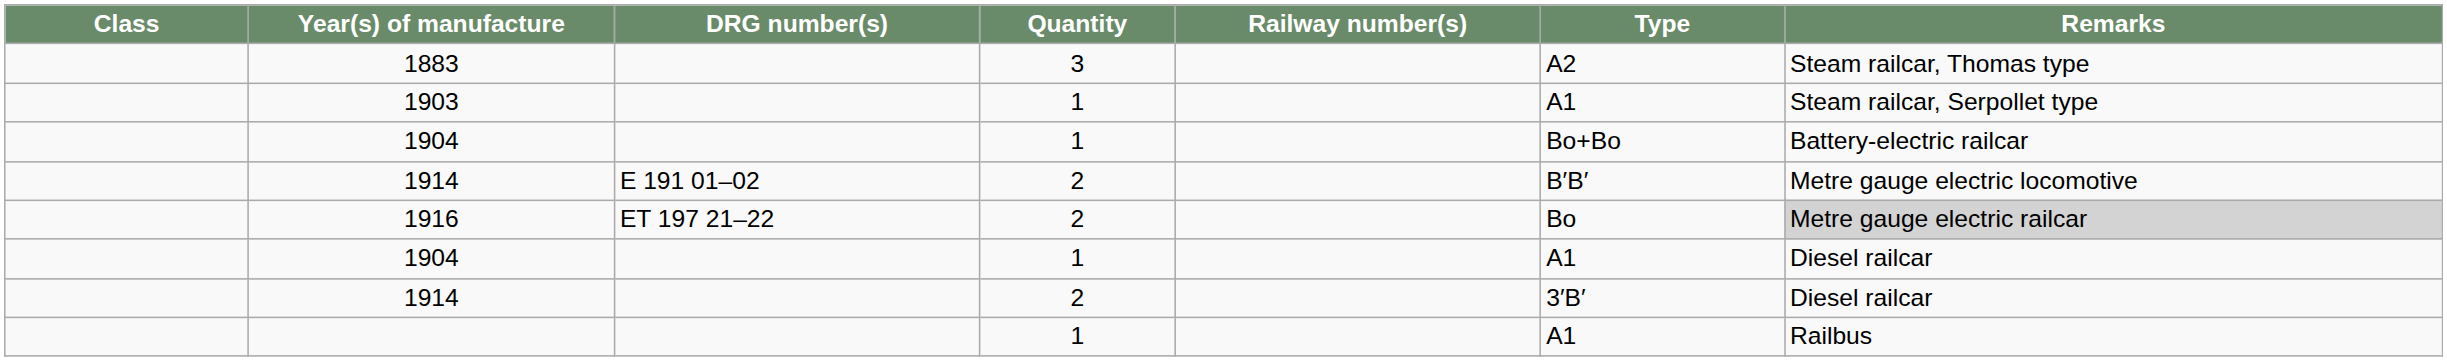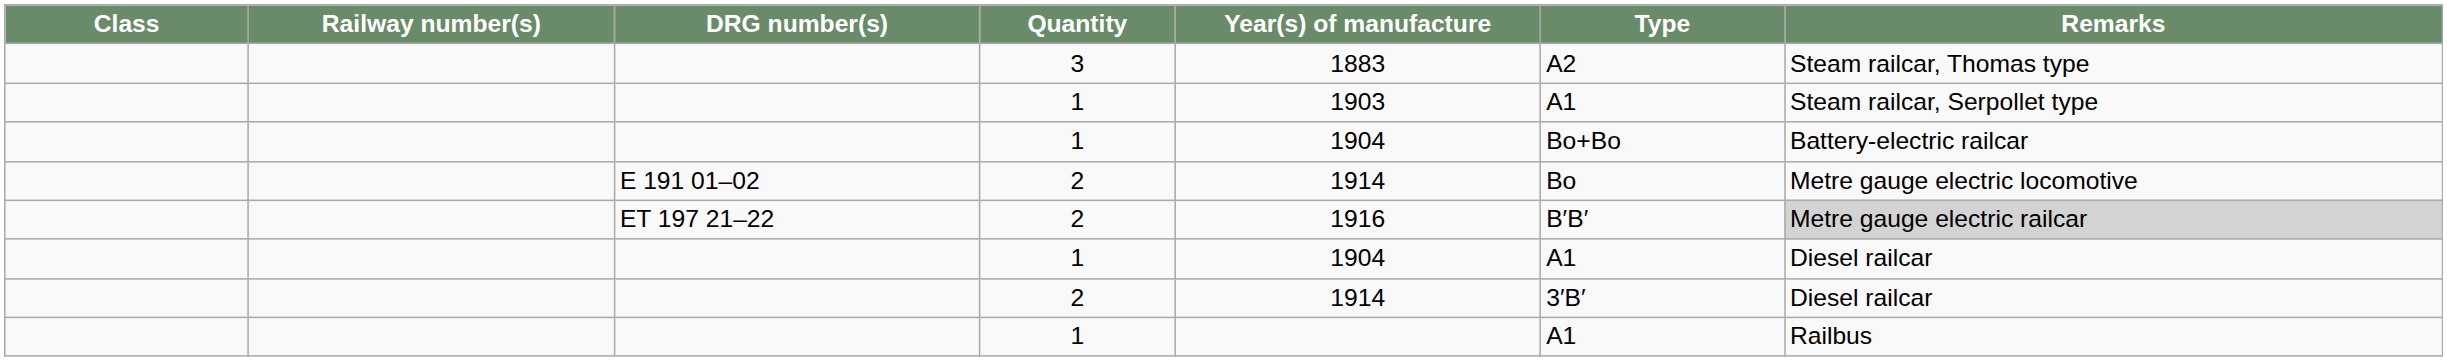 <table class="wikitable"  width="100%">
 <tr>
 <th style="color:#FFFFFF; background:#698B69" width="10%">Class</th>
-<th style="color:#FFFFFF; background:#698B69" width="15%">Year(s) of manufacture</th>
+<th style="color:#FFFFFF; background:#698B69" width="15%">Railway number(s)</th>
 <th style="color:#FFFFFF; background:#698B69" width="15%">DRG number(s)</th>
 <th style="color:#FFFFFF; background:#698B69" width="8%">Quantity</th>
-<th style="color:#FFFFFF; background:#698B69" width="15%">Railway number(s)</th>
+<th style="color:#FFFFFF; background:#698B69" width="15%">Year(s) of manufacture</th>
 <th style="color:#FFFFFF; background:#698B69" width="10%">Type</th>
 <th style="color:#FFFFFF; background:#698B69" width="30%">Remarks</th>
 </tr>
 <tr>
 <td></td>
-<td align="center">1883</td>
+<td></td>
 <td></td>
 <td align="center">3</td>
-<td></td>
+<td align="center">1883</td>
 <td>A2</td>
 <td>Steam railcar, Thomas type</td>
 </tr>
 <tr>
 <td></td>
-<td align="center">1903</td>
+<td></td>
 <td></td>
 <td align="center">1</td>
-<td></td>
+<td align="center">1903</td>
 <td>A1</td>
 <td>Steam railcar, Serpollet type</td>
 </tr>
 <tr>
 <td></td>
-<td align="center">1904</td>
+<td></td>
 <td></td>
 <td align="center">1</td>
-<td></td>
+<td align="center">1904</td>
 <td>Bo+Bo</td>
 <td>Battery-electric railcar</td>
 </tr>
 <tr>
 <td></td>
-<td align="center">1914</td>
+<td></td>
 <td>E 191 01–02</td>
 <td align="center">2</td>
-<td></td>
-<td>B′B′</td>
+<td align="center">1914</td>
+<td>Bo</td>
 <td>Metre gauge electric locomotive</td>
 </tr>
 <tr>
 <td></td>
-<td align="center">1916</td>
+<td></td>
 <td>ET 197 21–22</td>
 <td align="center">2</td>
-<td></td>
-<td>Bo</td>
+<td align="center">1916</td>
+<td>B′B′</td>
 <td style="background: lightgrey;">Metre gauge electric railcar</td>
 </tr>
 <tr>
 <td></td>
-<td align="center">1904</td>
+<td></td>
 <td></td>
 <td align="center">1</td>
-<td></td>
+<td align="center">1904</td>
 <td>A1</td>
 <td>Diesel railcar</td>
 </tr>
 <tr>
 <td></td>
-<td align="center">1914</td>
+<td></td>
 <td></td>
 <td align="center">2</td>
-<td></td>
+<td align="center">1914</td>
 <td>3′B′</td>
 <td>Diesel railcar</td>
 </tr>
 <tr>
 <td></td>
 <td></td>
 <td></td>
 <td align="center">1</td>
 <td></td>
 <td>A1</td>
 <td>Railbus</td>
 </tr>
 </table>
